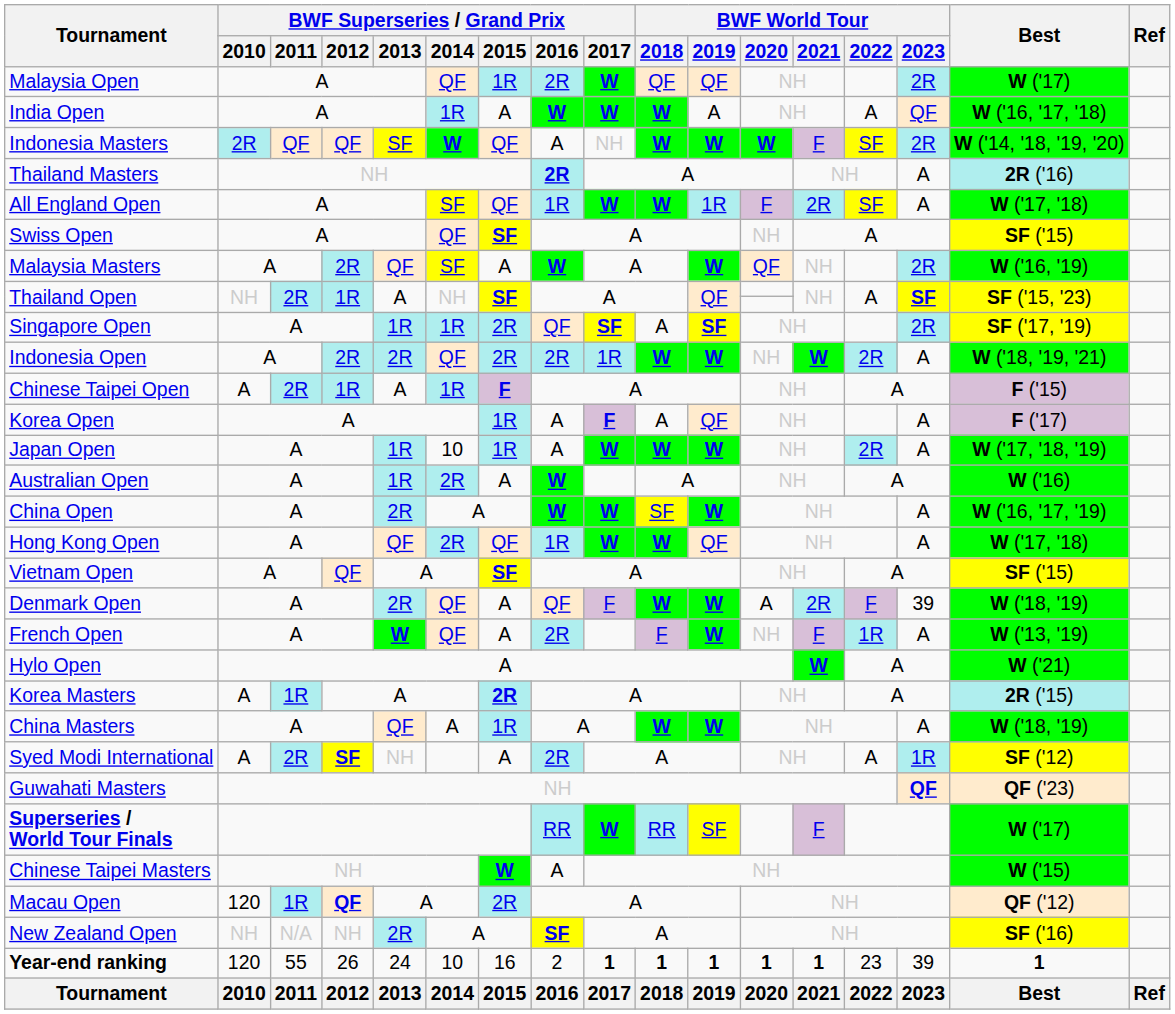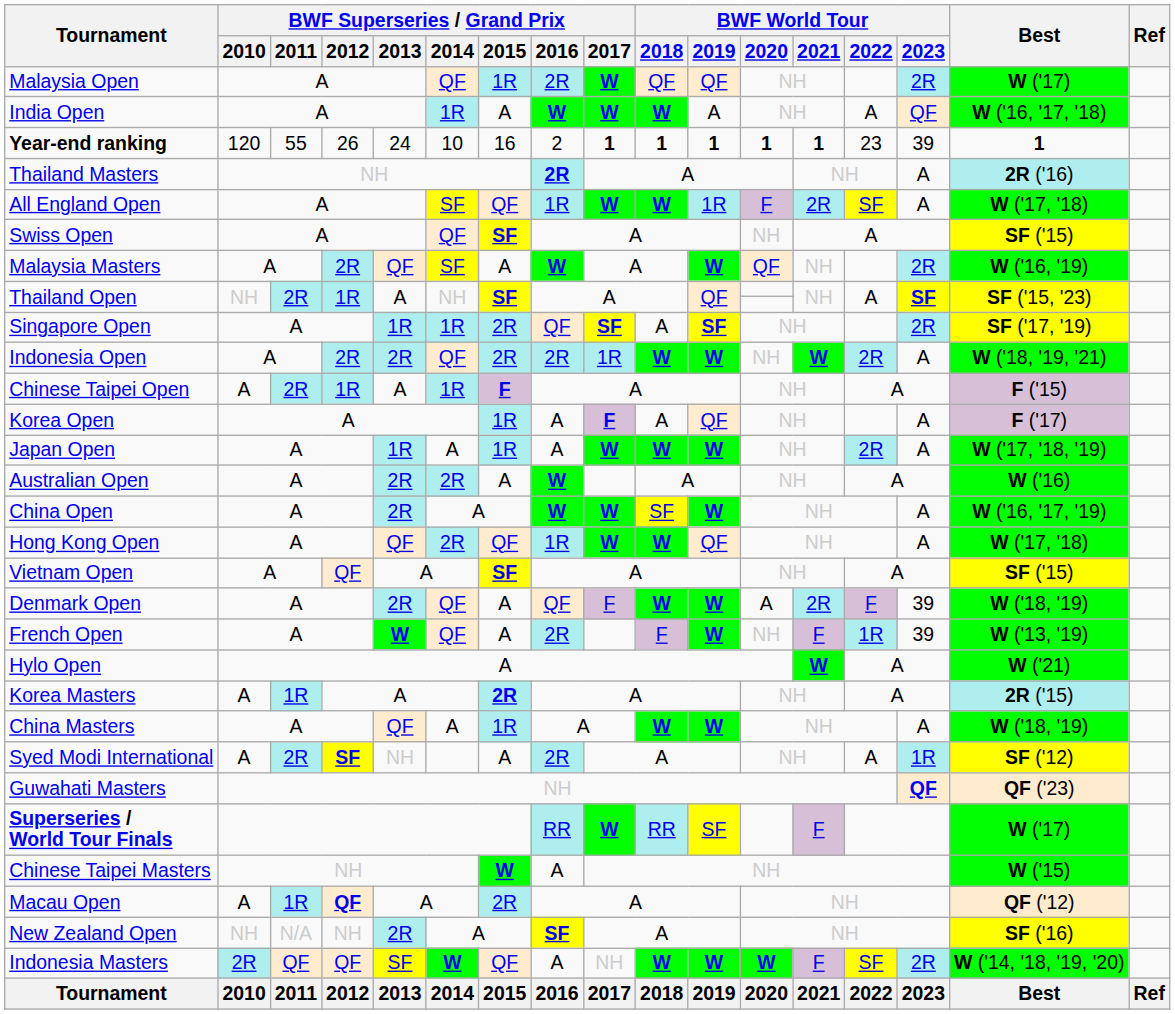 <table class="wikitable" style="font-size: 90%; text-align:center">
 <tr>
 <th rowspan="2">Tournament</th>
 <th colspan="8"><a href='#'>BWF Superseries</a> / <a href='#'>Grand Prix</a></th>
 <th colspan="6"><a href='#'>BWF World Tour</a></th>
 <th rowspan="2">Best</th>
 <th rowspan="2">Ref</th>
 </tr>
 <tr>
 <th>2010</th>
 <th>2011</th>
 <th>2012</th>
 <th>2013</th>
 <th>2014</th>
 <th>2015</th>
 <th>2016</th>
 <th>2017</th>
 <th><a href='#'>2018</a></th>
 <th><a href='#'>2019</a></th>
 <th><a href='#'>2020</a></th>
 <th><a href='#'>2021</a></th>
 <th><a href='#'>2022</a></th>
 <th><a href='#'>2023</a></th>
 </tr>
 <tr>
 <td align=left><a href='#'>Malaysia Open</a></td>
 <td colspan="4">A</td>
 <td bgcolor=FFEBCD><a href='#'>QF</a></td>
 <td bgcolor=AFEEEE><a href='#'>1R</a></td>
 <td bgcolor=AFEEEE><a href='#'>2R</a></td>
 <td bgcolor=00FF00><a href='#'><strong>W</strong></a></td>
 <td bgcolor=FFEBCD><a href='#'>QF</a></td>
 <td bgcolor=FFEBCD><a href='#'>QF</a></td>
 <td colspan="2" style=color:#ccc>NH</td>
 <td><a href='#'></a></td>
 <td bgcolor=AFEEEE><a href='#'>2R</a></td>
 <td bgcolor=00FF00><strong>W</strong> ('17)</td>
 <td></td>
 </tr>
 <tr>
 <td align=left><a href='#'>India Open</a></td>
 <td colspan="4">A</td>
 <td bgcolor=AFEEEE><a href='#'>1R</a></td>
 <td>A</td>
 <td bgcolor=00FF00><a href='#'><strong>W</strong></a></td>
 <td bgcolor=00FF00><a href='#'><strong>W</strong></a></td>
 <td bgcolor=00FF00><a href='#'><strong>W</strong></a></td>
 <td>A</td>
 <td colspan="2" style=color:#ccc>NH</td>
 <td>A</td>
 <td bgcolor=FFEBCD><a href='#'>QF</a></td>
 <td bgcolor=00FF00><strong>W</strong> ('16, '17, '18)</td>
 <td></td>
 </tr>
 <tr>
-<td align=left><a href='#'>Indonesia Masters</a></td>
-<td bgcolor=AFEEEE><a href='#'>2R</a></td>
-<td bgcolor=FFEBCD><a href='#'>QF</a></td>
-<td bgcolor=FFEBCD><a href='#'>QF</a></td>
-<td bgcolor=FFFF00><a href='#'>SF</a></td>
-<td bgcolor=00FF00><a href='#'><strong>W</strong></a></td>
-<td bgcolor=FFEBCD><a href='#'>QF</a></td>
-<td>A</td>
-<td style=color:#ccc>NH</td>
-<td bgcolor=00FF00><a href='#'><strong>W</strong></a></td>
-<td bgcolor=00FF00><a href='#'><strong>W</strong></a></td>
-<td bgcolor=00FF00><a href='#'><strong>W</strong></a></td>
-<td bgcolor=D8BFD8><a href='#'>F</a></td>
-<td bgcolor=FFFF00><a href='#'>SF</a></td>
-<td bgcolor=AFEEEE><a href='#'>2R</a></td>
-<td bgcolor=00FF00><strong>W</strong> ('14, '18, '19, '20)</td>
+<td align=left><strong>Year-end ranking</strong></td>
+<td 2010;>120</td>
+<td 2011;>55</td>
+<td 2012;>26</td>
+<td 2013;>24</td>
+<td 2014;>10</td>
+<td 2015;>16</td>
+<td 2016;>2</td>
+<td 2017;><strong>1</strong></td>
+<td 2018;><strong>1</strong></td>
+<td 2019;><strong>1</strong></td>
+<td 2020;><strong>1</strong></td>
+<td 2021;><strong>1</strong></td>
+<td 2022;>23</td>
+<td 2023;>39</td>
+<td Best;><strong>1</strong></td>
 <td></td>
 </tr>
 <tr>
 <td align=left><a href='#'>Thailand Masters</a></td>
 <td colspan="6" style=color:#ccc>NH</td>
 <td bgcolor=AFEEEE><a href='#'><strong>2R</strong></a></td>
 <td colspan="4">A</td>
 <td colspan="2" style=color:#ccc>NH</td>
 <td>A</td>
 <td bgcolor=AFEEEE><strong>2R</strong> ('16)</td>
 <td></td>
 </tr>
 <tr>
 <td align=left><a href='#'>All England Open</a></td>
 <td colspan="4">A</td>
 <td bgcolor=FFFF00><a href='#'>SF</a></td>
 <td bgcolor=FFEBCD><a href='#'>QF</a></td>
 <td bgcolor=AFEEEE><a href='#'>1R</a></td>
 <td bgcolor=00FF00><a href='#'><strong>W</strong></a></td>
 <td bgcolor=00FF00><a href='#'><strong>W</strong></a></td>
 <td bgcolor=AFEEEE><a href='#'>1R</a></td>
 <td bgcolor=D8BFD8><a href='#'>F</a></td>
 <td bgcolor=AFEEEE><a href='#'>2R</a></td>
 <td bgcolor=FFFF00><a href='#'>SF</a></td>
 <td>A</td>
 <td bgcolor=00FF00><strong>W</strong> ('17, '18)</td>
 <td></td>
 </tr>
 <tr>
 <td align=left><a href='#'>Swiss Open</a></td>
 <td colspan="4">A</td>
 <td bgcolor=FFEBCD><a href='#'>QF</a></td>
 <td bgcolor=FFFF00><a href='#'><strong>SF</strong></a></td>
 <td colspan="4">A</td>
 <td style=color:#ccc>NH</td>
 <td colspan="3">A</td>
 <td bgcolor=FFFF00><strong>SF</strong> ('15)</td>
 <td></td>
 </tr>
 <tr>
 <td align=left><a href='#'>Malaysia Masters</a></td>
 <td colspan="2">A</td>
 <td bgcolor=AFEEEE><a href='#'>2R</a></td>
 <td bgcolor=FFEBCD><a href='#'>QF</a></td>
 <td bgcolor=FFFF00><a href='#'>SF</a></td>
 <td>A</td>
 <td bgcolor=00FF00><a href='#'><strong>W</strong></a></td>
 <td colspan="2">A</td>
 <td bgcolor=00FF00><a href='#'><strong>W</strong></a></td>
 <td bgcolor=FFEBCD><a href='#'>QF</a></td>
 <td style=color:#ccc>NH</td>
 <td><a href='#'></a></td>
 <td bgcolor=AFEEEE><a href='#'>2R</a></td>
 <td bgcolor=00FF00><strong>W</strong> ('16, '19)</td>
 <td></td>
 </tr>
 <tr>
 <td rowspan="2" align=left><a href='#'>Thailand Open</a></td>
 <td rowspan="2" style=color:#ccc>NH</td>
 <td rowspan="2" bgcolor=AFEEEE><a href='#'>2R</a></td>
 <td rowspan="2" bgcolor=AFEEEE><a href='#'>1R</a></td>
 <td rowspan="2">A</td>
 <td rowspan="2" style=color:#ccc>NH</td>
 <td rowspan="2" bgcolor=FFFF00><a href='#'><strong>SF</strong></a></td>
 <td rowspan="2" colspan="3">A</td>
 <td rowspan="2" bgcolor=FFEBCD><a href='#'>QF</a></td>
 <td><a href='#'></a></td>
 <td rowspan="2" style=color:#ccc>NH</td>
 <td rowspan="2">A</td>
 <td rowspan="2" bgcolor=FFFF00><strong><a href='#'>SF</a></strong></td>
 <td rowspan="2" bgcolor=FFFF00><strong>SF</strong> ('15, '23)</td>
 <td rowspan="2"></td>
 </tr>
 <tr>
 <td><a href='#'></a></td>
 </tr>
 <tr>
 <td align=left><a href='#'>Singapore Open</a></td>
 <td colspan="3">A</td>
 <td bgcolor=AFEEEE><a href='#'>1R</a></td>
 <td bgcolor=AFEEEE><a href='#'>1R</a></td>
 <td bgcolor=AFEEEE><a href='#'>2R</a></td>
 <td bgcolor=FFEBCD><a href='#'>QF</a></td>
 <td bgcolor=FFFF00><a href='#'><strong>SF</strong></a></td>
 <td>A</td>
 <td bgcolor=FFFF00><a href='#'><strong>SF</strong></a></td>
 <td colspan="2" style=color:#ccc>NH</td>
 <td><a href='#'></a></td>
 <td bgcolor=AFEEEE><a href='#'>2R</a></td>
 <td bgcolor=FFFF00><strong>SF</strong> ('17, '19)</td>
 <td></td>
 </tr>
 <tr>
 <td align=left><a href='#'>Indonesia Open</a></td>
 <td colspan="2">A</td>
 <td bgcolor=AFEEEE><a href='#'>2R</a></td>
 <td bgcolor=AFEEEE><a href='#'>2R</a></td>
 <td bgcolor=FFEBCD><a href='#'>QF</a></td>
 <td bgcolor=AFEEEE><a href='#'>2R</a></td>
 <td bgcolor=AFEEEE><a href='#'>2R</a></td>
 <td bgcolor=AFEEEE><a href='#'>1R</a></td>
 <td bgcolor=00FF00><a href='#'><strong>W</strong></a></td>
 <td bgcolor=00FF00><a href='#'><strong>W</strong></a></td>
 <td style=color:#ccc>NH</td>
 <td bgcolor=00FF00><strong><a href='#'>W</a></strong></td>
 <td bgcolor=AFEEEE><a href='#'>2R</a></td>
 <td>A</td>
 <td bgcolor=00FF00><strong>W</strong> ('18, '19, '21)</td>
 <td></td>
 </tr>
 <tr>
 <td align=left><a href='#'>Chinese Taipei Open</a></td>
 <td>A</td>
 <td bgcolor=AFEEEE><a href='#'>2R</a></td>
 <td bgcolor=AFEEEE><a href='#'>1R</a></td>
 <td>A</td>
 <td bgcolor=AFEEEE><a href='#'>1R</a></td>
 <td bgcolor=D8BFD8><a href='#'><strong>F</strong></a></td>
 <td colspan="4">A</td>
 <td colspan="2" style=color:#ccc>NH</td>
 <td colspan="2">A</td>
 <td bgcolor=D8BFD8><strong>F</strong> ('15)</td>
 <td></td>
 </tr>
 <tr>
 <td align=left><a href='#'>Korea Open</a></td>
 <td colspan="5">A</td>
 <td bgcolor=AFEEEE><a href='#'>1R</a></td>
 <td>A</td>
 <td bgcolor=D8BFD8><a href='#'><strong>F</strong></a></td>
 <td>A</td>
 <td bgcolor=FFEBCD><a href='#'>QF</a></td>
 <td colspan="2" style=color:#ccc>NH</td>
 <td><a href='#'></a></td>
 <td>A</td>
 <td bgcolor=D8BFD8><strong>F</strong> ('17)</td>
 <td></td>
 </tr>
 <tr>
 <td align=left><a href='#'>Japan Open</a></td>
 <td colspan="3">A</td>
 <td bgcolor=AFEEEE><a href='#'>1R</a></td>
-<td 2014;>10</td>
+<td>A</td>
 <td bgcolor=AFEEEE><a href='#'>1R</a></td>
 <td>A</td>
 <td bgcolor=00FF00><a href='#'><strong>W</strong></a></td>
 <td bgcolor=00FF00><a href='#'><strong>W</strong></a></td>
 <td bgcolor=00FF00><a href='#'><strong>W</strong></a></td>
 <td colspan="2" style=color:#ccc>NH</td>
 <td bgcolor=AFEEEE><a href='#'>2R</a></td>
 <td>A</td>
 <td bgcolor=00FF00><strong>W</strong> ('17, '18, '19)</td>
 <td></td>
 </tr>
 <tr>
 <td align=left><a href='#'>Australian Open</a></td>
 <td colspan="3">A</td>
-<td bgcolor=AFEEEE><a href='#'>1R</a></td>
+<td bgcolor=AFEEEE><a href='#'>2R</a></td>
 <td bgcolor=AFEEEE><a href='#'>2R</a></td>
 <td>A</td>
 <td bgcolor=00FF00><a href='#'><strong>W</strong></a></td>
 <td><a href='#'></a></td>
 <td colspan="2">A</td>
 <td colspan="2" style=color:#ccc>NH</td>
 <td colspan="2">A</td>
 <td bgcolor=00FF00><strong>W</strong> ('16)</td>
 <td></td>
 </tr>
 <tr>
 <td align=left><a href='#'>China Open</a></td>
 <td colspan="3">A</td>
 <td bgcolor=AFEEEE><a href='#'>2R</a></td>
 <td colspan="2">A</td>
 <td bgcolor=00FF00><a href='#'><strong>W</strong></a></td>
 <td bgcolor=00FF00><a href='#'><strong>W</strong></a></td>
 <td bgcolor=FFFF00><a href='#'>SF</a></td>
 <td bgcolor=00FF00><a href='#'><strong>W</strong></a></td>
 <td colspan="3" style=color:#ccc>NH</td>
 <td>A</td>
 <td bgcolor=00FF00><strong>W</strong> ('16, '17, '19)</td>
 <td></td>
 </tr>
 <tr>
 <td align=left><a href='#'>Hong Kong Open</a></td>
 <td colspan="3">A</td>
 <td bgcolor=FFEBCD><a href='#'>QF</a></td>
 <td bgcolor=AFEEEE><a href='#'>2R</a></td>
 <td bgcolor=FFEBCD><a href='#'>QF</a></td>
 <td bgcolor=AFEEEE><a href='#'>1R</a></td>
 <td bgcolor=00FF00><a href='#'><strong>W</strong></a></td>
 <td bgcolor=00FF00><a href='#'><strong>W</strong></a></td>
 <td bgcolor=FFEBCD><a href='#'>QF</a></td>
 <td colspan="3" style=color:#ccc>NH</td>
 <td>A</td>
 <td bgcolor=00FF00><strong>W</strong> ('17, '18)</td>
 <td></td>
 </tr>
 <tr>
 <td align=left><a href='#'>Vietnam Open</a></td>
 <td colspan="2">A</td>
 <td bgcolor=FFEBCD><a href='#'>QF</a></td>
 <td colspan="2">A</td>
 <td bgcolor=FFFF00><a href='#'><strong>SF</strong></a></td>
 <td colspan="4">A</td>
 <td colspan="2" style=color:#ccc>NH</td>
 <td colspan="2">A</td>
 <td bgcolor=FFFF00><strong>SF</strong> ('15)</td>
 <td></td>
 </tr>
 <tr>
 <td align=left><a href='#'>Denmark Open</a></td>
 <td colspan="3">A</td>
 <td bgcolor=AFEEEE><a href='#'>2R</a></td>
 <td bgcolor=FFEBCD><a href='#'>QF</a></td>
 <td>A</td>
 <td bgcolor=FFEBCD><a href='#'>QF</a></td>
 <td bgcolor=D8BFD8><a href='#'>F</a></td>
 <td bgcolor=00FF00><a href='#'><strong>W</strong></a></td>
 <td bgcolor=00FF00><a href='#'><strong>W</strong></a></td>
 <td>A</td>
 <td bgcolor=AFEEEE><a href='#'>2R</a></td>
 <td bgcolor=D8BFD8><a href='#'>F</a></td>
 <td 2023;>39</td>
 <td bgcolor=00FF00><strong>W</strong> ('18, '19)</td>
 <td></td>
 </tr>
 <tr>
 <td align=left><a href='#'>French Open</a></td>
 <td colspan="3">A</td>
 <td bgcolor=00FF00><a href='#'><strong>W</strong></a></td>
 <td bgcolor=FFEBCD><a href='#'>QF</a></td>
 <td>A</td>
 <td bgcolor=AFEEEE><a href='#'>2R</a></td>
 <td><a href='#'></a></td>
 <td bgcolor=D8BFD8><a href='#'>F</a></td>
 <td bgcolor=00FF00><a href='#'><strong>W</strong></a></td>
 <td style=color:#ccc>NH</td>
 <td bgcolor=D8BFD8><a href='#'>F</a></td>
 <td bgcolor=AFEEEE><a href='#'>1R</a></td>
-<td>A</td>
+<td 2023;>39</td>
 <td bgcolor=00FF00><strong>W</strong> ('13, '19)</td>
 <td></td>
 </tr>
 <tr>
 <td align=left><a href='#'>Hylo Open</a></td>
 <td colspan="11">A</td>
 <td bgcolor=00FF00><strong><a href='#'>W</a></strong></td>
 <td colspan="2">A</td>
 <td bgcolor=00FF00><strong>W</strong> ('21)</td>
 <td></td>
 </tr>
 <tr>
 <td align=left><a href='#'>Korea Masters</a></td>
 <td>A</td>
 <td bgcolor=AFEEEE><a href='#'>1R</a></td>
 <td colspan="3">A</td>
 <td bgcolor=AFEEEE><a href='#'><strong>2R</strong></a></td>
 <td colspan="4">A</td>
 <td colspan="2" style=color:#ccc>NH</td>
 <td colspan="2">A</td>
 <td bgcolor=AFEEEE><strong>2R</strong> ('15)</td>
 <td></td>
 </tr>
 <tr>
 <td align=left><a href='#'>China Masters</a></td>
 <td colspan="3">A</td>
 <td bgcolor=FFEBCD><a href='#'>QF</a></td>
 <td>A</td>
 <td bgcolor=AFEEEE><a href='#'>1R</a></td>
 <td colspan="2">A</td>
 <td bgcolor=00FF00><a href='#'><strong>W</strong></a></td>
 <td bgcolor=00FF00><a href='#'><strong>W</strong></a></td>
 <td colspan="3" style=color:#ccc>NH</td>
 <td>A</td>
 <td bgcolor=00FF00><strong>W</strong> ('18, '19)</td>
 <td></td>
 </tr>
 <tr>
 <td align=left><a href='#'>Syed Modi International</a></td>
 <td>A</td>
 <td bgcolor=AFEEEE><a href='#'>2R</a></td>
 <td bgcolor=FFFF00><a href='#'><strong>SF</strong></a></td>
 <td style=color:#ccc>NH</td>
 <td><a href='#'></a></td>
 <td>A</td>
 <td bgcolor=AFEEEE><a href='#'>2R</a></td>
 <td colspan="3">A</td>
 <td colspan="2" style=color:#ccc>NH</td>
 <td>A</td>
 <td bgcolor=AFEEEE><a href='#'>1R</a></td>
 <td bgcolor=FFFF00><strong>SF</strong> ('12)</td>
 <td></td>
 </tr>
 <tr>
 <td align=left><a href='#'>Guwahati Masters</a></td>
 <td colspan="13" style=color:#ccc>NH</td>
 <td bgcolor=FFEBCD><strong><a href='#'>QF</a></strong></td>
 <td bgcolor=FFEBCD><strong>QF</strong> ('23)</td>
 <td></td>
 </tr>
 <tr>
 <td align=left><strong><a href='#'>Superseries</a> /<br> <a href='#'>World Tour Finals</a></strong></td>
 <td colspan="6"></td>
 <td bgcolor=AFEEEE><a href='#'>RR</a></td>
 <td bgcolor=00FF00><a href='#'><strong>W</strong></a></td>
 <td bgcolor=AFEEEE><a href='#'>RR</a></td>
 <td bgcolor=FFFF00><a href='#'>SF</a></td>
 <td></td>
 <td bgcolor=D8BFD8><a href='#'>F</a></td>
 <td colspan="2"></td>
 <td bgcolor=00FF00><strong>W</strong> ('17)</td>
 <td></td>
 </tr>
 <tr>
 <td align=left><a href='#'>Chinese Taipei Masters</a></td>
 <td colspan="5" style=color:#ccc>NH</td>
 <td bgcolor=00FF00><a href='#'><strong>W</strong></a></td>
 <td>A</td>
 <td colspan="7" style=color:#ccc>NH</td>
 <td bgcolor=00FF00><strong>W</strong> ('15)</td>
 <td></td>
 </tr>
 <tr>
 <td align=left><a href='#'>Macau Open</a></td>
-<td 2010;>120</td>
+<td>A</td>
 <td bgcolor=AFEEEE><a href='#'>1R</a></td>
 <td bgcolor=FFEBCD><a href='#'><strong>QF</strong></a></td>
 <td colspan="2">A</td>
 <td bgcolor=AFEEEE><a href='#'>2R</a></td>
 <td colspan="4">A</td>
 <td colspan="4" style=color:#ccc>NH</td>
 <td bgcolor=FFEBCD><strong>QF</strong> ('12)</td>
 <td></td>
 </tr>
 <tr>
 <td align=left><a href='#'>New Zealand Open</a></td>
 <td style=color:#ccc>NH</td>
 <td style=color:#ccc>N/A</td>
 <td style=color:#ccc>NH</td>
 <td bgcolor=AFEEEE><a href='#'>2R</a></td>
 <td colspan="2">A</td>
 <td bgcolor=FFFF00><a href='#'><strong>SF</strong></a></td>
 <td colspan="3">A</td>
 <td colspan="4" style=color:#ccc>NH</td>
 <td bgcolor=FFFF00><strong>SF</strong> ('16)</td>
 <td></td>
 </tr>
 <tr>
-<td align=left><strong>Year-end ranking</strong></td>
-<td 2010;>120</td>
-<td 2011;>55</td>
-<td 2012;>26</td>
-<td 2013;>24</td>
-<td 2014;>10</td>
-<td 2015;>16</td>
-<td 2016;>2</td>
-<td 2017;><strong>1</strong></td>
-<td 2018;><strong>1</strong></td>
-<td 2019;><strong>1</strong></td>
-<td 2020;><strong>1</strong></td>
-<td 2021;><strong>1</strong></td>
-<td 2022;>23</td>
-<td 2023;>39</td>
-<td Best;><strong>1</strong></td>
+<td align=left><a href='#'>Indonesia Masters</a></td>
+<td bgcolor=AFEEEE><a href='#'>2R</a></td>
+<td bgcolor=FFEBCD><a href='#'>QF</a></td>
+<td bgcolor=FFEBCD><a href='#'>QF</a></td>
+<td bgcolor=FFFF00><a href='#'>SF</a></td>
+<td bgcolor=00FF00><a href='#'><strong>W</strong></a></td>
+<td bgcolor=FFEBCD><a href='#'>QF</a></td>
+<td>A</td>
+<td style=color:#ccc>NH</td>
+<td bgcolor=00FF00><a href='#'><strong>W</strong></a></td>
+<td bgcolor=00FF00><a href='#'><strong>W</strong></a></td>
+<td bgcolor=00FF00><a href='#'><strong>W</strong></a></td>
+<td bgcolor=D8BFD8><a href='#'>F</a></td>
+<td bgcolor=FFFF00><a href='#'>SF</a></td>
+<td bgcolor=AFEEEE><a href='#'>2R</a></td>
+<td bgcolor=00FF00><strong>W</strong> ('14, '18, '19, '20)</td>
 <td></td>
 </tr>
 <tr>
 <th>Tournament</th>
 <th>2010</th>
 <th>2011</th>
 <th>2012</th>
 <th>2013</th>
 <th>2014</th>
 <th>2015</th>
 <th>2016</th>
 <th>2017</th>
 <th>2018</th>
 <th>2019</th>
 <th>2020</th>
 <th>2021</th>
 <th>2022</th>
 <th>2023</th>
 <th>Best</th>
 <th>Ref</th>
 </tr>
 </table>
